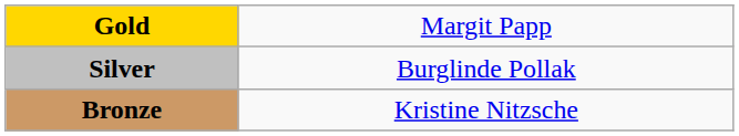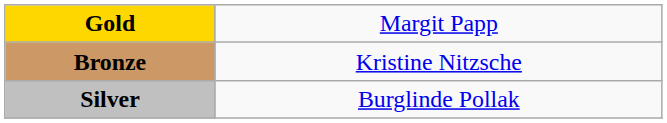 <table class="wikitable" style="text-align:center; " width="35%">
 <tr>
 <td bgcolor="gold"><strong>Gold</strong></td>
 <td><a href='#'>Margit Papp</a><br>  <small><em></em></small></td>
 </tr>
 <tr>
+<td bgcolor="CC9966"><strong>Bronze</strong></td>
+<td><a href='#'>Kristine Nitzsche</a><br>  <small><em></em></small></td>
+</tr>
+<tr>
 <td bgcolor="silver"><strong>Silver</strong></td>
 <td><a href='#'>Burglinde Pollak</a><br>  <small><em></em></small></td>
 </tr>
-<tr>
-<td bgcolor="CC9966"><strong>Bronze</strong></td>
-<td><a href='#'>Kristine Nitzsche</a><br>  <small><em></em></small></td>
-</tr>
 </table>
